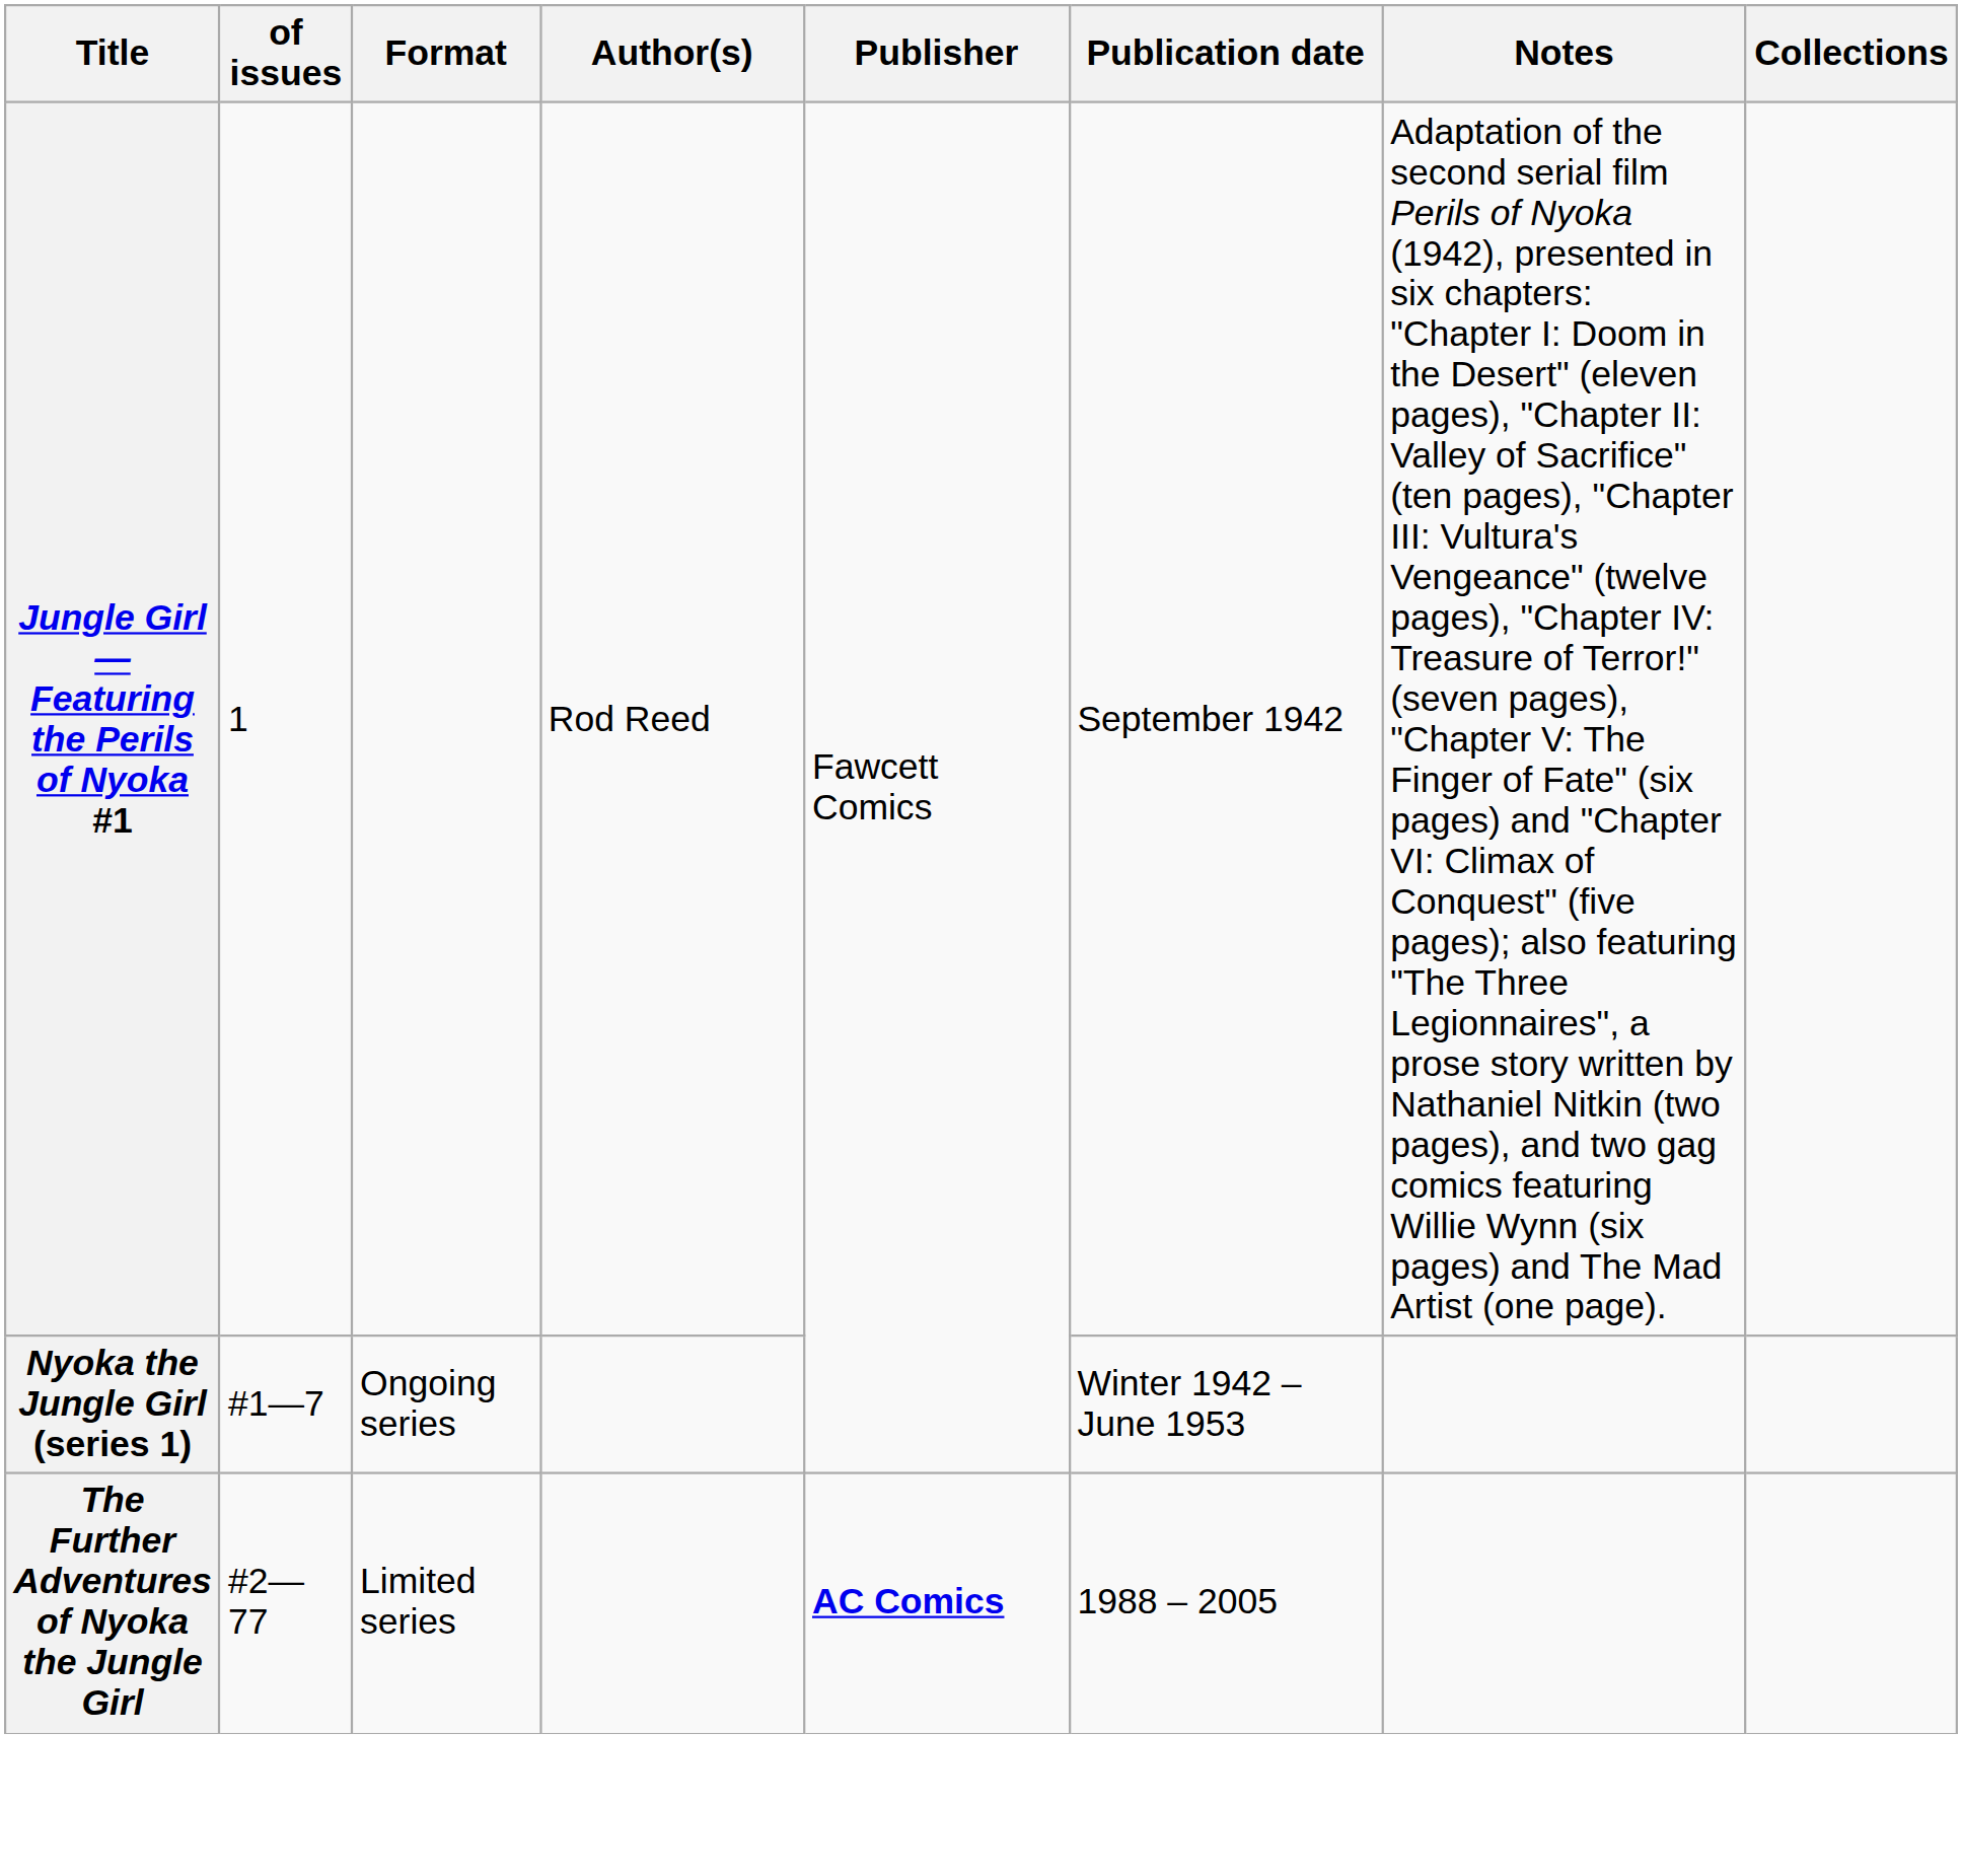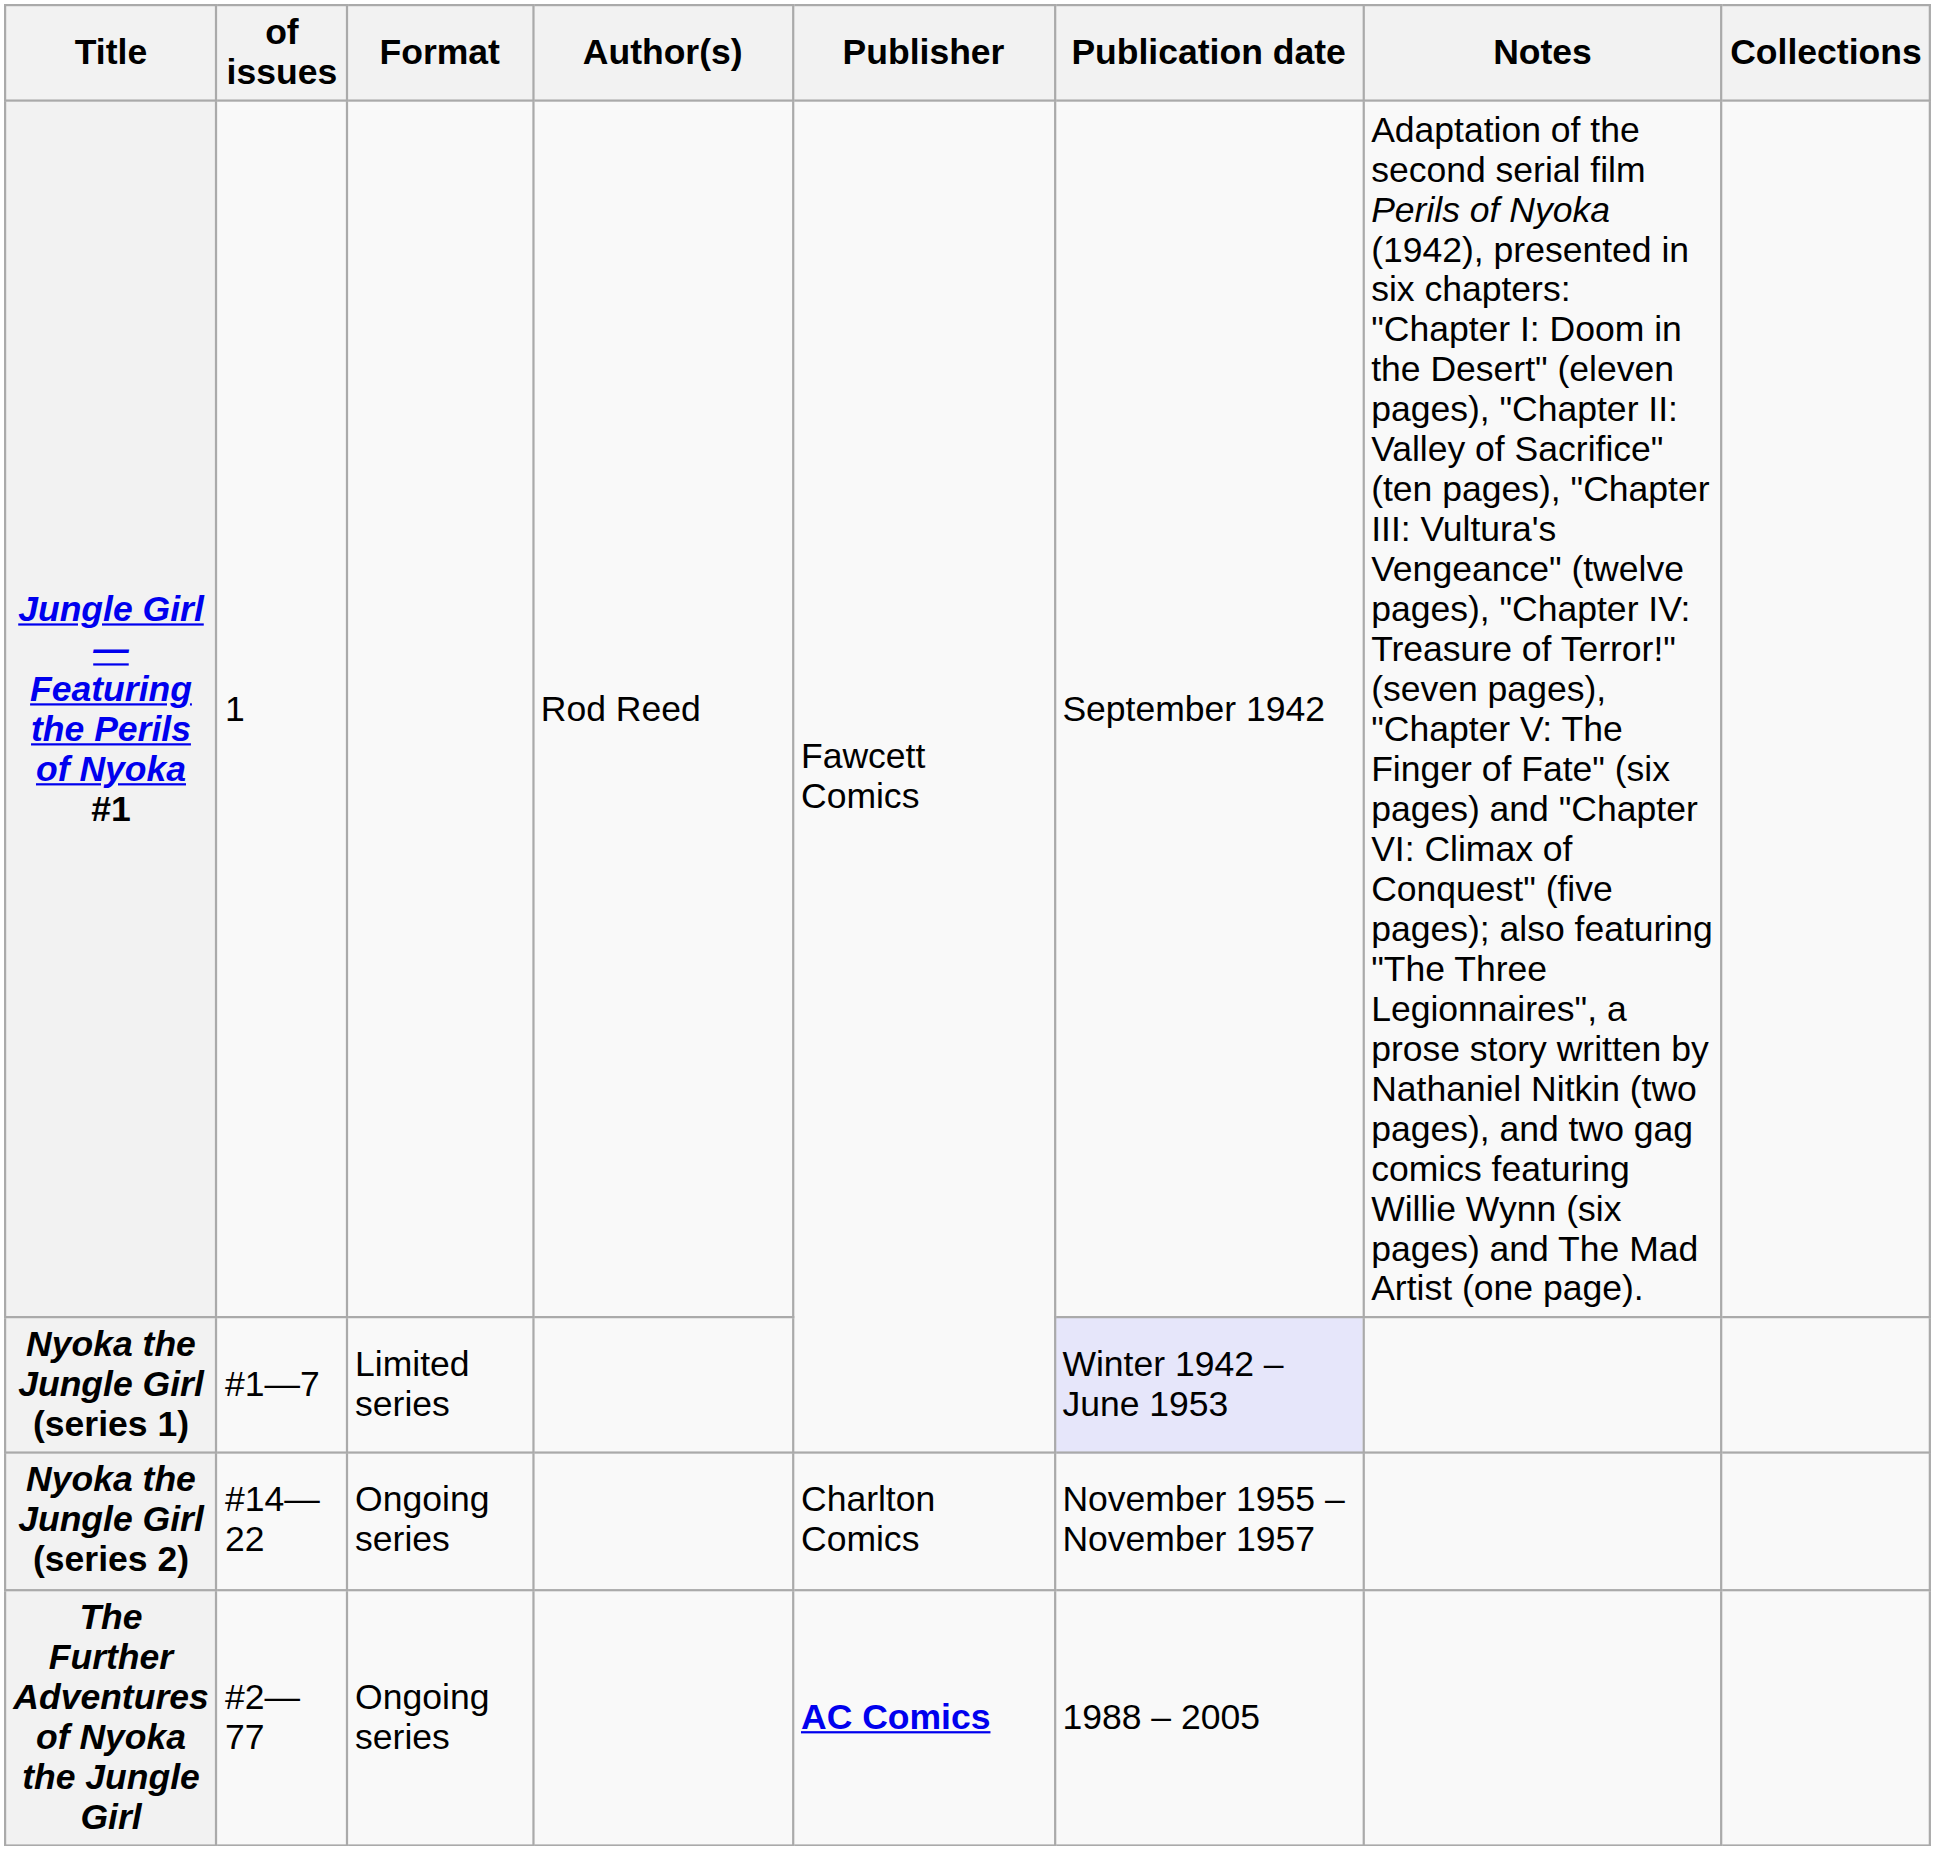 <table class="wikitable">
 <tr>
 <th>Title</th>
 <th style="width:40pt"> of issues</th>
 <th style="width:75pt">Format</th>
 <th style="width:125pt">Author(s)</th>
 <th style="width:125pt">Publisher</th>
 <th style="width:150pt">Publication date</th>
 <th style="width:175pt">Notes</th>
 <th>Collections</th>
 </tr>
 <tr>
 <th><em><a href='#'>Jungle Girl — Featuring the Perils of Nyoka</a></em> #1</th>
 <td>1</td>
 <td></td>
 <td>Rod Reed</td>
 <td rowspan="2">Fawcett Comics</td>
 <td>September 1942</td>
 <td>Adaptation of the second serial film <em>Perils of Nyoka</em> (1942), presented in six chapters: "Chapter I: Doom in the Desert" (eleven pages), "Chapter II: Valley of Sacrifice" (ten pages), "Chapter III: Vultura's Vengeance" (twelve pages), "Chapter IV: Treasure of Terror!" (seven pages), "Chapter V: The Finger of Fate" (six pages) and "Chapter VI: Climax of Conquest" (five pages); also featuring "The Three Legionnaires", a prose story written by Nathaniel Nitkin (two pages), and two gag comics featuring Willie Wynn (six pages) and The Mad Artist (one page).</td>
 <td></td>
 </tr>
 <tr>
 <th><em>Nyoka the Jungle Girl</em> (series 1)</th>
 <td>#1—7</td>
+<td>Limited series</td>
+<td></td>
+<td style="background: lavender;">Winter 1942 – June 1953</td>
+<td></td>
+<td></td>
+</tr>
+<tr>
+<th><em>Nyoka the Jungle Girl</em> (series 2)</th>
+<td>#14—22</td>
 <td>Ongoing series</td>
 <td></td>
-<td>Winter 1942 – June 1953</td>
+<td>Charlton Comics</td>
+<td>November 1955 – November 1957</td>
 <td></td>
 <td></td>
 </tr>
 <tr>
 <th><em>The Further Adventures of Nyoka the Jungle Girl</em></th>
 <td>#2—77</td>
-<td>Limited series</td>
+<td>Ongoing series</td>
 <td></td>
 <td><strong><a href='#'>AC Comics</a></strong></td>
 <td>1988 – 2005</td>
 <td></td>
 <td></td>
 </tr>
 </table>
